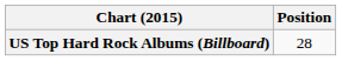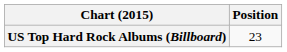 <table class="wikitable sortable plainrowheaders" style="text-align:center">
 <tr>
 <th>Chart (2015)</th>
 <th>Position</th>
 </tr>
 <tr>
 <th scope="row">US Top Hard Rock Albums (<em>Billboard</em>)</th>
-<td style="text-align:center;">28</td>
+<td style="text-align:center;">23</td>
 </tr>
 </table>
